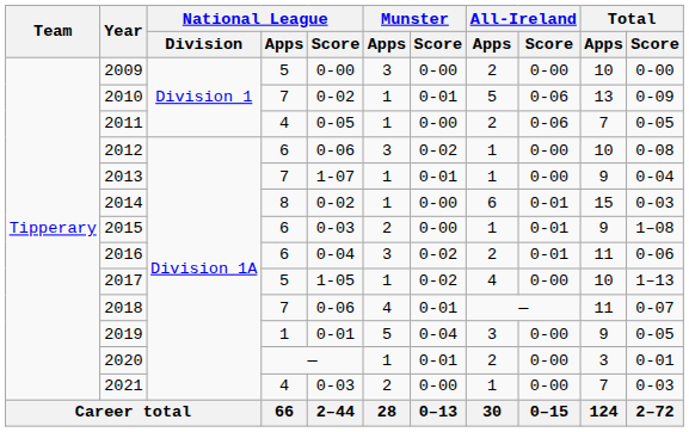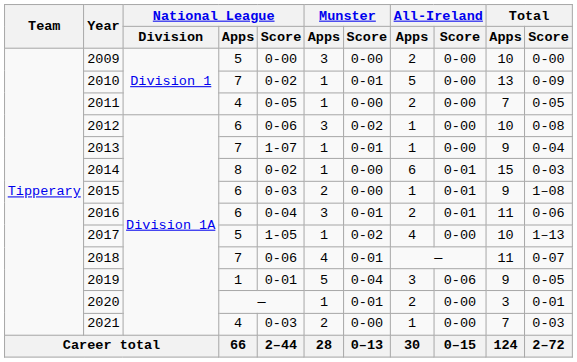 <table class="wikitable" style="text-align:center">
 <tr>
 <th rowspan="2">Team</th>
 <th rowspan="2">Year</th>
 <th colspan="3"><a href='#'>National League</a></th>
 <th colspan="2"><a href='#'>Munster</a></th>
 <th colspan="2"><a href='#'>All-Ireland</a></th>
 <th colspan="2">Total</th>
 </tr>
 <tr>
 <th>Division</th>
 <th>Apps</th>
 <th>Score</th>
 <th>Apps</th>
 <th>Score</th>
 <th>Apps</th>
 <th>Score</th>
 <th>Apps</th>
 <th>Score</th>
 </tr>
 <tr>
 <td rowspan="13"><a href='#'>Tipperary</a></td>
 <td>2009</td>
 <td rowspan="3"><a href='#'>Division 1</a></td>
 <td>5</td>
 <td>0-00</td>
 <td>3</td>
 <td>0-00</td>
 <td>2</td>
 <td>0-00</td>
 <td>10</td>
 <td>0-00</td>
 </tr>
 <tr>
 <td>2010</td>
 <td>7</td>
 <td>0-02</td>
 <td>1</td>
 <td>0-01</td>
 <td>5</td>
-<td>0-06</td>
+<td>0-00</td>
 <td>13</td>
 <td>0-09</td>
 </tr>
 <tr>
 <td>2011</td>
 <td>4</td>
 <td>0-05</td>
 <td>1</td>
 <td>0-00</td>
 <td>2</td>
-<td>0-06</td>
+<td>0-00</td>
 <td>7</td>
 <td>0-05</td>
 </tr>
 <tr>
 <td>2012</td>
 <td rowspan="10"><a href='#'>Division 1A</a></td>
 <td>6</td>
 <td>0-06</td>
 <td>3</td>
 <td>0-02</td>
 <td>1</td>
 <td>0-00</td>
 <td>10</td>
 <td>0-08</td>
 </tr>
 <tr>
 <td>2013</td>
 <td>7</td>
 <td>1-07</td>
 <td>1</td>
 <td>0-01</td>
 <td>1</td>
 <td>0-00</td>
 <td>9</td>
 <td>0-04</td>
 </tr>
 <tr>
 <td>2014</td>
 <td>8</td>
 <td>0-02</td>
 <td>1</td>
 <td>0-00</td>
 <td>6</td>
 <td>0-01</td>
 <td>15</td>
 <td>0-03</td>
 </tr>
 <tr>
 <td>2015</td>
 <td>6</td>
 <td>0-03</td>
 <td>2</td>
 <td>0-00</td>
 <td>1</td>
 <td>0-01</td>
 <td>9</td>
 <td>1–08</td>
 </tr>
 <tr>
 <td>2016</td>
 <td>6</td>
 <td>0-04</td>
 <td>3</td>
-<td>0-02</td>
+<td>0-01</td>
 <td>2</td>
 <td>0-01</td>
 <td>11</td>
 <td>0-06</td>
 </tr>
 <tr>
 <td>2017</td>
 <td>5</td>
 <td>1-05</td>
 <td>1</td>
 <td>0-02</td>
 <td>4</td>
 <td>0-00</td>
 <td>10</td>
 <td>1–13</td>
 </tr>
 <tr>
 <td>2018</td>
 <td>7</td>
 <td>0-06</td>
 <td>4</td>
 <td>0-01</td>
 <td colspan=2>—</td>
 <td>11</td>
 <td>0-07</td>
 </tr>
 <tr>
 <td>2019</td>
 <td>1</td>
 <td>0-01</td>
 <td>5</td>
 <td>0-04</td>
 <td>3</td>
-<td>0-00</td>
+<td>0-06</td>
 <td>9</td>
 <td>0-05</td>
 </tr>
 <tr>
 <td>2020</td>
 <td colspan="2">—</td>
 <td>1</td>
 <td>0-01</td>
 <td>2</td>
 <td>0-00</td>
 <td>3</td>
 <td>0-01</td>
 </tr>
 <tr>
 <td>2021</td>
 <td>4</td>
 <td>0-03</td>
 <td>2</td>
 <td>0-00</td>
 <td>1</td>
 <td>0-00</td>
 <td>7</td>
 <td>0-03</td>
 </tr>
 <tr>
 <th colspan="3">Career total</th>
 <th>66</th>
 <th>2–44</th>
 <th>28</th>
 <th>0–13</th>
 <th>30</th>
 <th>0–15</th>
 <th>124</th>
 <th>2–72</th>
 </tr>
 </table>
